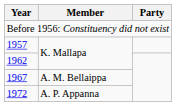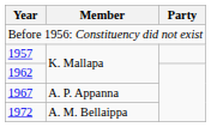 <table class="wikitable">
 <tr>
 <th>Year</th>
 <th>Member</th>
 <th colspan="2">Party</th>
 </tr>
 <tr>
 <td colspan=4>Before 1956: <em>Constituency did not exist</em></td>
 </tr>
 <tr>
 <td><a href='#'>1957</a></td>
 <td rowspan="2">K. Mallapa</td>
 <td></td>
 </tr>
 <tr>
 <td><a href='#'>1962</a></td>
 </tr>
 <tr>
 <td><a href='#'>1967</a></td>
-<td>A. M. Bellaippa</td>
+<td>A. P. Appanna</td>
 </tr>
 <tr>
 <td><a href='#'>1972</a></td>
-<td>A. P. Appanna</td>
+<td>A. M. Bellaippa</td>
 </tr>
 </table>
